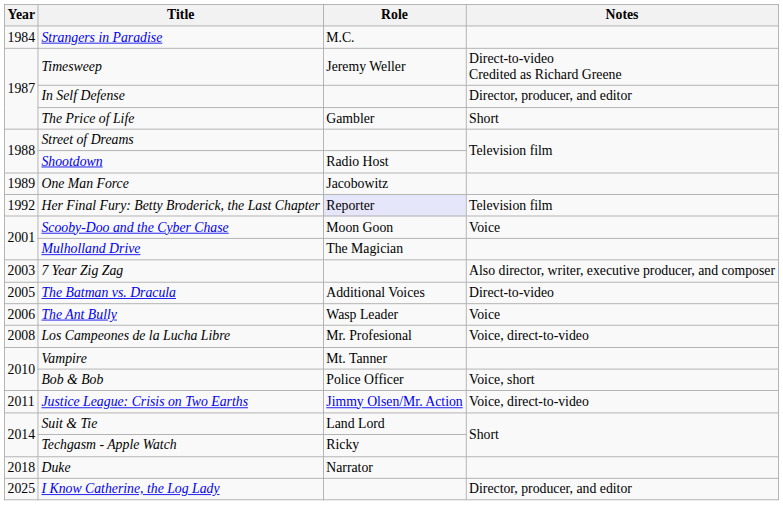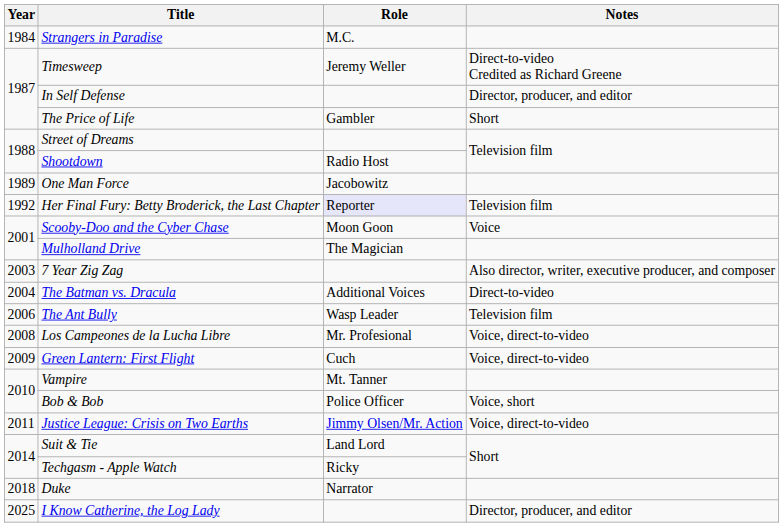 <table class="wikitable sortable plainrowheaders" style="white-space:nowrap">
 <tr>
 <th>Year</th>
 <th>Title</th>
 <th>Role</th>
 <th>Notes</th>
 </tr>
 <tr>
 <td>1984</td>
 <td><em><a href='#'>Strangers in Paradise</a></em></td>
 <td>M.C.</td>
 <td></td>
 </tr>
 <tr>
 <td rowspan=3>1987</td>
 <td><em>Timesweep</em></td>
 <td>Jeremy Weller</td>
 <td>Direct-to-video <br> Credited as Richard Greene</td>
 </tr>
 <tr>
 <td><em>In Self Defense</em></td>
 <td></td>
 <td>Director, producer, and editor</td>
 </tr>
 <tr>
 <td><em>The Price of Life</em></td>
 <td>Gambler</td>
 <td>Short</td>
 </tr>
 <tr>
 <td rowspan=2>1988</td>
 <td><em>Street of Dreams</em></td>
 <td></td>
 <td rowspan=2>Television film</td>
 </tr>
 <tr>
 <td><em><a href='#'>Shootdown</a></em></td>
 <td>Radio Host</td>
 </tr>
 <tr>
 <td>1989</td>
 <td><em>One Man Force</em></td>
 <td>Jacobowitz</td>
 <td></td>
 </tr>
 <tr>
 <td>1992</td>
 <td><em>Her Final Fury: Betty Broderick, the Last Chapter</em></td>
 <td style="background: lavender;">Reporter</td>
 <td>Television film</td>
 </tr>
 <tr>
 <td rowspan=2>2001</td>
 <td><em><a href='#'>Scooby-Doo and the Cyber Chase</a></em></td>
 <td>Moon Goon</td>
 <td>Voice</td>
 </tr>
 <tr>
 <td><em><a href='#'>Mulholland Drive</a></em></td>
 <td>The Magician</td>
 <td></td>
 </tr>
 <tr>
 <td>2003</td>
 <td><em>7 Year Zig Zag</em></td>
 <td></td>
 <td>Also director, writer, executive producer, and composer</td>
 </tr>
 <tr>
-<td>2005</td>
+<td>2004</td>
 <td><em><a href='#'>The Batman vs. Dracula</a></em></td>
 <td>Additional Voices</td>
 <td>Direct-to-video</td>
 </tr>
 <tr>
 <td>2006</td>
 <td><em><a href='#'>The Ant Bully</a></em></td>
 <td>Wasp Leader</td>
-<td>Voice</td>
+<td>Television film</td>
 </tr>
 <tr>
 <td>2008</td>
 <td><em>Los Campeones de la Lucha Libre</em></td>
 <td>Mr. Profesional</td>
+<td>Voice, direct-to-video</td>
+</tr>
+<tr>
+<td>2009</td>
+<td><em><a href='#'>Green Lantern: First Flight</a></em></td>
+<td>Cuch</td>
 <td>Voice, direct-to-video</td>
 </tr>
 <tr>
 <td rowspan=2>2010</td>
 <td><em>Vampire</em></td>
 <td>Mt. Tanner</td>
 <td></td>
 </tr>
 <tr>
 <td><em>Bob & Bob</em></td>
 <td>Police Officer</td>
 <td>Voice, short</td>
 </tr>
 <tr>
 <td>2011</td>
 <td><em><a href='#'>Justice League: Crisis on Two Earths</a></em></td>
 <td><a href='#'>Jimmy Olsen/Mr. Action</a></td>
 <td>Voice, direct-to-video</td>
 </tr>
 <tr>
 <td rowspan=2>2014</td>
 <td><em>Suit & Tie</em></td>
 <td>Land Lord</td>
 <td rowspan=2>Short</td>
 </tr>
 <tr>
 <td><em>Techgasm - Apple Watch</em></td>
 <td>Ricky</td>
 </tr>
 <tr>
 <td>2018</td>
 <td><em>Duke</em></td>
 <td>Narrator</td>
 <td></td>
 </tr>
 <tr>
 <td>2025</td>
 <td><em><a href='#'>I Know Catherine, the Log Lady</a></em></td>
 <td></td>
 <td>Director, producer, and editor</td>
 </tr>
 </table>
